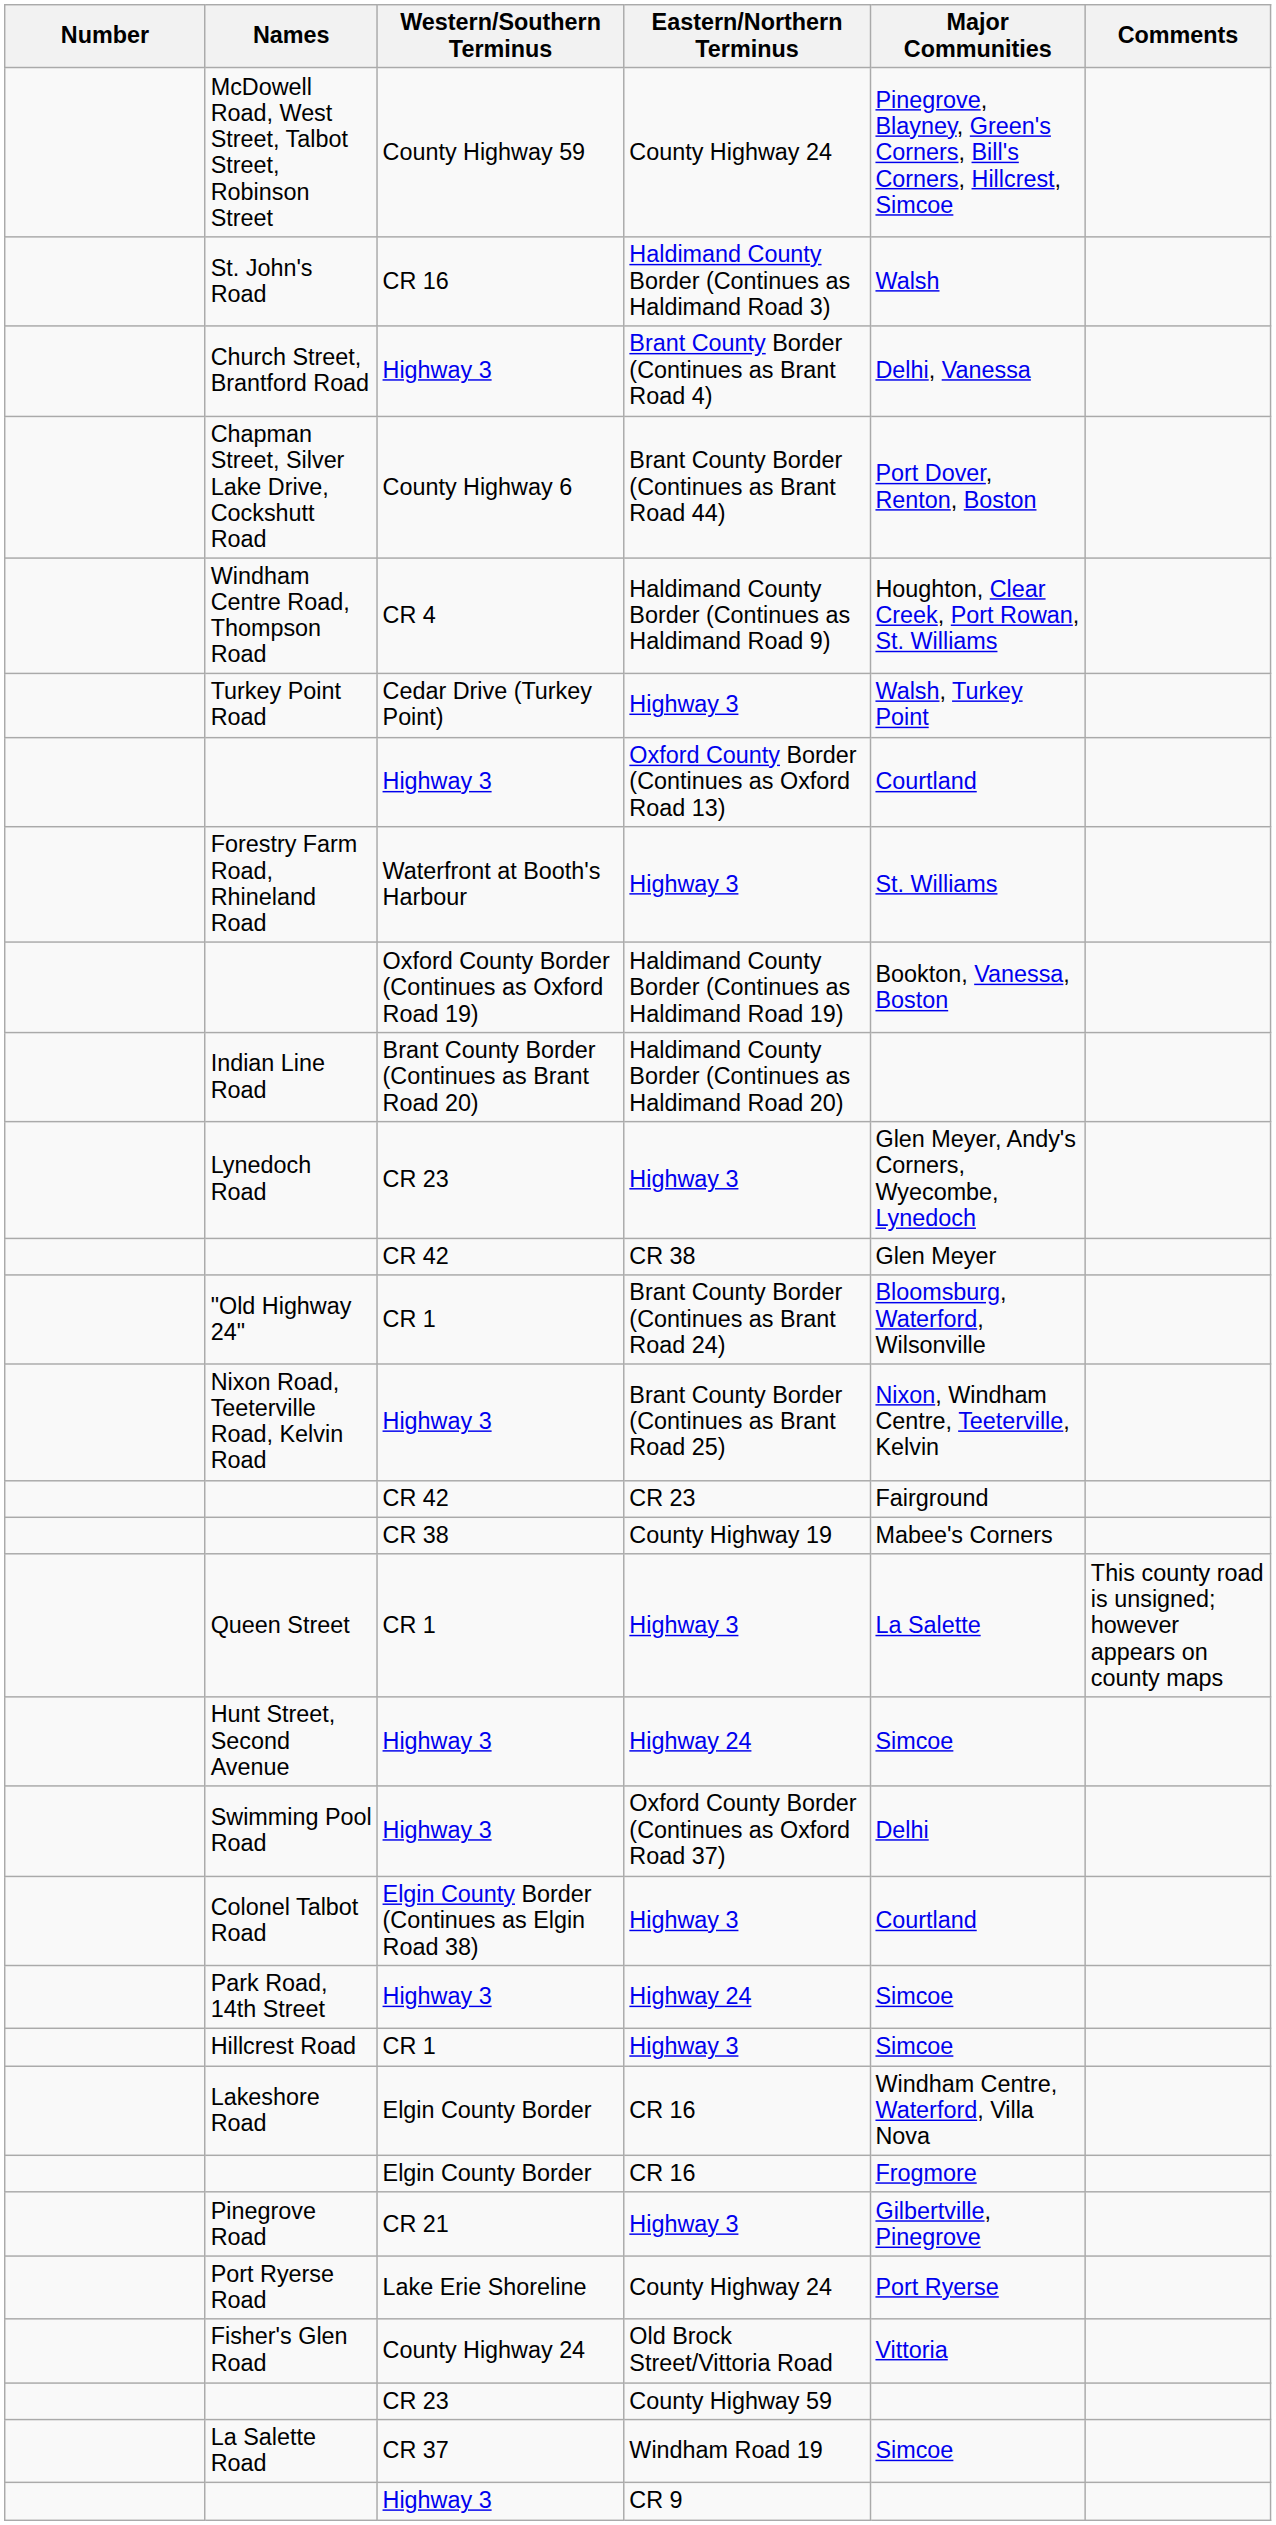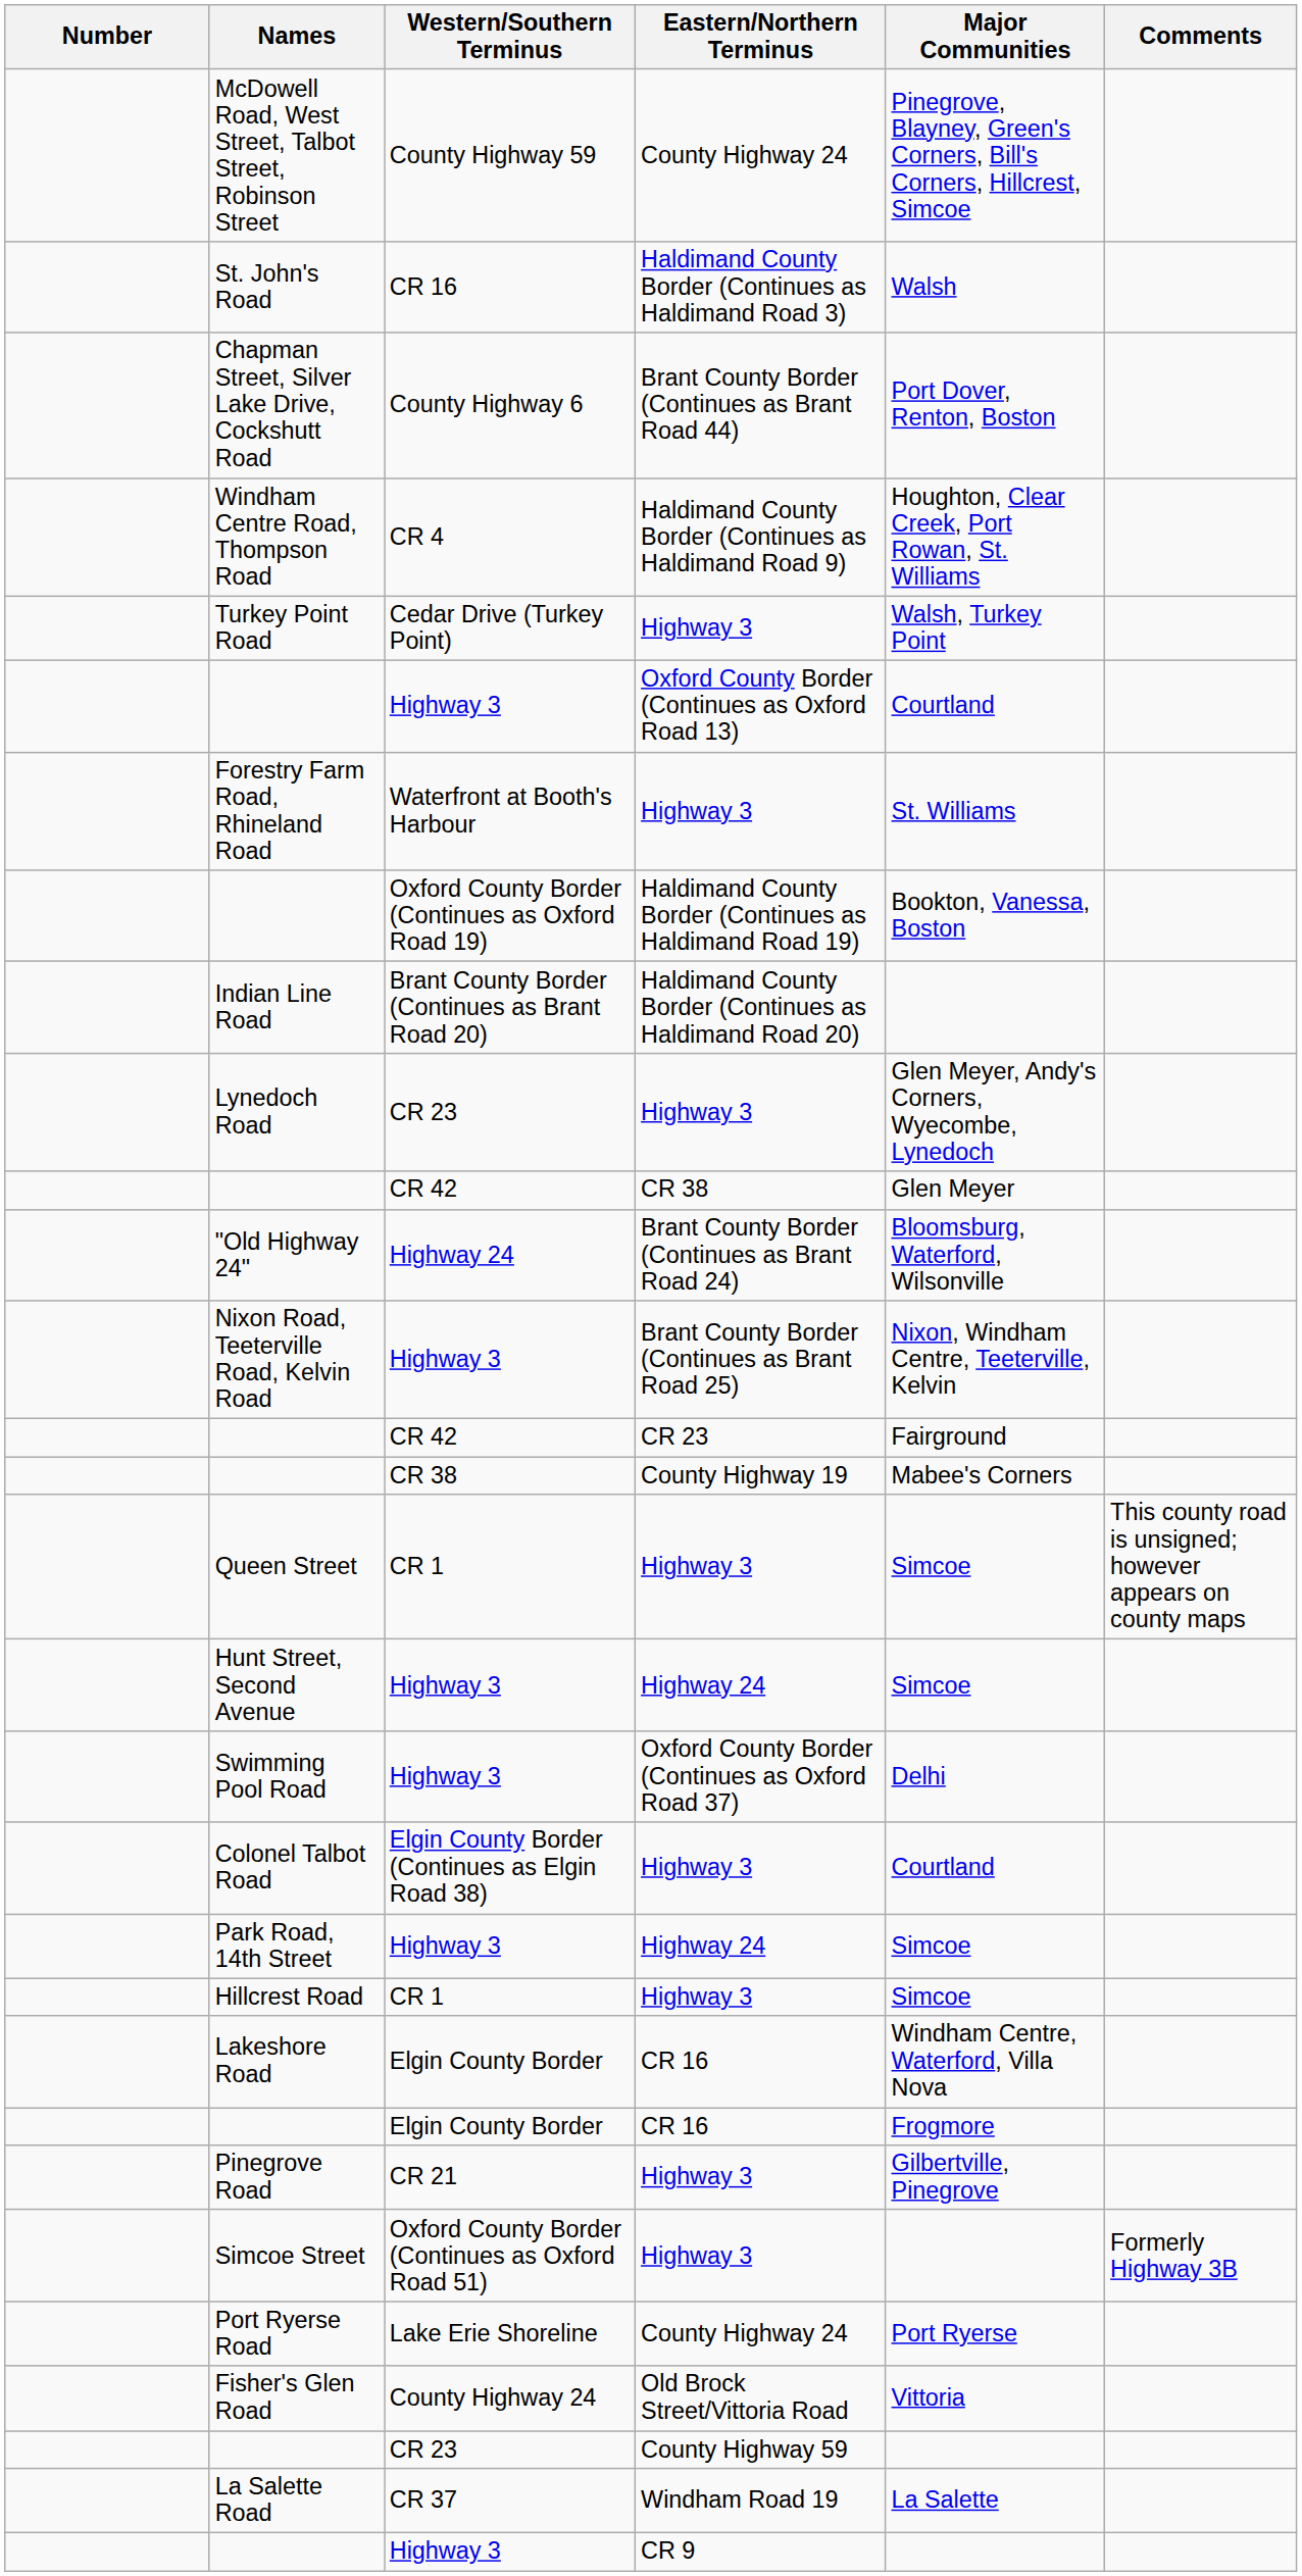 <table class="wikitable sortable">
 <tr>
 <th width="130px" scope="col">Number</th>
 <th scope="col">Names</th>
 <th scope="col">Western/Southern Terminus</th>
 <th scope="col">Eastern/Northern Terminus</th>
 <th class="unsortable" scope="col">Major Communities</th>
 <th class="unsortable" scope="col">Comments</th>
 </tr>
 <tr>
 <td></td>
 <td>McDowell Road, West Street, Talbot Street, Robinson Street</td>
 <td>County Highway 59</td>
 <td>County Highway 24</td>
 <td><a href='#'>Pinegrove</a>, <a href='#'>Blayney</a>, <a href='#'>Green's Corners</a>, <a href='#'>Bill's Corners</a>, <a href='#'>Hillcrest</a>, <a href='#'>Simcoe</a></td>
 <td></td>
 </tr>
 <tr>
 <td></td>
 <td>St. John's Road</td>
 <td>CR 16</td>
 <td><a href='#'>Haldimand County</a> Border (Continues as Haldimand Road 3)</td>
 <td><a href='#'>Walsh</a></td>
-<td></td>
-</tr>
-<tr>
-<td></td>
-<td>Church Street, Brantford Road</td>
-<td><a href='#'>Highway 3</a></td>
-<td><a href='#'>Brant County</a> Border (Continues as Brant Road 4)</td>
-<td><a href='#'>Delhi</a>, <a href='#'>Vanessa</a></td>
 <td></td>
 </tr>
 <tr>
 <td></td>
 <td>Chapman Street, Silver Lake Drive, Cockshutt Road</td>
 <td>County Highway 6</td>
 <td>Brant County Border (Continues as Brant Road 44)</td>
 <td><a href='#'>Port Dover</a>, <a href='#'>Renton</a>, <a href='#'>Boston</a></td>
 <td></td>
 </tr>
 <tr>
 <td></td>
 <td>Windham Centre Road, Thompson Road</td>
 <td>CR 4</td>
 <td>Haldimand County Border (Continues as Haldimand Road 9)</td>
 <td>Houghton, <a href='#'>Clear Creek</a>, <a href='#'>Port Rowan</a>, <a href='#'>St. Williams</a></td>
 <td></td>
 </tr>
 <tr>
 <td></td>
 <td>Turkey Point Road</td>
 <td>Cedar Drive (Turkey Point)</td>
 <td><a href='#'>Highway 3</a></td>
 <td><a href='#'>Walsh</a>, <a href='#'>Turkey Point</a></td>
 <td></td>
 </tr>
 <tr>
 <td></td>
 <td></td>
 <td><a href='#'>Highway 3</a></td>
 <td><a href='#'>Oxford County</a> Border (Continues as Oxford Road 13)</td>
 <td><a href='#'>Courtland</a></td>
 <td></td>
 </tr>
 <tr>
 <td></td>
 <td>Forestry Farm Road, Rhineland Road</td>
 <td>Waterfront at Booth's Harbour</td>
 <td><a href='#'>Highway 3</a></td>
 <td><a href='#'>St. Williams</a></td>
 <td></td>
 </tr>
 <tr>
 <td></td>
 <td></td>
 <td>Oxford County Border (Continues as Oxford Road 19)</td>
 <td>Haldimand County Border (Continues as Haldimand Road 19)</td>
 <td>Bookton, <a href='#'>Vanessa</a>, <a href='#'>Boston</a></td>
 <td></td>
 </tr>
 <tr>
 <td></td>
 <td>Indian Line Road</td>
 <td>Brant County Border (Continues as Brant Road 20)</td>
 <td>Haldimand County Border (Continues as Haldimand Road 20)</td>
 <td></td>
 <td></td>
 </tr>
 <tr>
 <td></td>
 <td>Lynedoch Road</td>
 <td>CR 23</td>
 <td><a href='#'>Highway 3</a></td>
 <td>Glen Meyer, Andy's Corners, Wyecombe, <a href='#'>Lynedoch</a></td>
 <td></td>
 </tr>
 <tr>
 <td></td>
 <td></td>
 <td>CR 42</td>
 <td>CR 38</td>
 <td>Glen Meyer</td>
 <td></td>
 </tr>
 <tr>
 <td></td>
 <td>"Old Highway 24"</td>
-<td>CR 1</td>
+<td><a href='#'>Highway 24</a></td>
 <td>Brant County Border (Continues as Brant Road 24)</td>
 <td><a href='#'>Bloomsburg</a>, <a href='#'>Waterford</a>, Wilsonville</td>
 <td></td>
 </tr>
 <tr>
 <td></td>
 <td>Nixon Road, Teeterville Road, Kelvin Road</td>
 <td><a href='#'>Highway 3</a></td>
 <td>Brant County Border (Continues as Brant Road 25)</td>
 <td><a href='#'>Nixon</a>, Windham Centre, <a href='#'>Teeterville</a>, Kelvin</td>
 <td></td>
 </tr>
 <tr>
 <td></td>
 <td></td>
 <td>CR 42</td>
 <td>CR 23</td>
 <td>Fairground</td>
 <td></td>
 </tr>
 <tr>
 <td></td>
 <td></td>
 <td>CR 38</td>
 <td>County Highway 19</td>
 <td>Mabee's Corners</td>
 <td></td>
 </tr>
 <tr>
 <td></td>
 <td>Queen Street</td>
 <td>CR 1</td>
 <td><a href='#'>Highway 3</a></td>
-<td><a href='#'>La Salette</a></td>
+<td><a href='#'>Simcoe</a></td>
 <td>This county road is unsigned; however appears on county maps</td>
 </tr>
 <tr>
 <td></td>
 <td>Hunt Street, Second Avenue</td>
 <td><a href='#'>Highway 3</a></td>
 <td><a href='#'>Highway 24</a></td>
 <td><a href='#'>Simcoe</a></td>
 <td></td>
 </tr>
 <tr>
 <td></td>
 <td>Swimming Pool Road</td>
 <td><a href='#'>Highway 3</a></td>
 <td>Oxford County Border (Continues as Oxford Road 37)</td>
 <td><a href='#'>Delhi</a></td>
 <td></td>
 </tr>
 <tr>
 <td></td>
 <td>Colonel Talbot Road</td>
 <td><a href='#'>Elgin County</a> Border (Continues as Elgin Road 38)</td>
 <td><a href='#'>Highway 3</a></td>
 <td><a href='#'>Courtland</a></td>
 <td></td>
 </tr>
 <tr>
 <td></td>
 <td>Park Road, 14th Street</td>
 <td><a href='#'>Highway 3</a></td>
 <td><a href='#'>Highway 24</a></td>
 <td><a href='#'>Simcoe</a></td>
 <td></td>
 </tr>
 <tr>
 <td></td>
 <td>Hillcrest Road</td>
 <td>CR 1</td>
 <td><a href='#'>Highway 3</a></td>
 <td><a href='#'>Simcoe</a></td>
 <td></td>
 </tr>
 <tr>
 <td></td>
 <td>Lakeshore Road</td>
 <td>Elgin County Border</td>
 <td>CR 16</td>
 <td>Windham Centre, <a href='#'>Waterford</a>, Villa Nova</td>
 <td></td>
 </tr>
 <tr>
 <td></td>
 <td></td>
 <td>Elgin County Border</td>
 <td>CR 16</td>
 <td><a href='#'>Frogmore</a></td>
 <td></td>
 </tr>
 <tr>
 <td></td>
 <td>Pinegrove Road</td>
 <td>CR 21</td>
 <td><a href='#'>Highway 3</a></td>
 <td><a href='#'>Gilbertville</a>, <a href='#'>Pinegrove</a></td>
 <td></td>
 </tr>
 <tr>
 <td></td>
+<td>Simcoe Street</td>
+<td>Oxford County Border (Continues as Oxford Road 51)</td>
+<td><a href='#'>Highway 3</a></td>
+<td></td>
+<td>Formerly <a href='#'>Highway 3B</a></td>
+</tr>
+<tr>
+<td></td>
 <td>Port Ryerse Road</td>
 <td>Lake Erie Shoreline</td>
 <td>County Highway 24</td>
 <td><a href='#'>Port Ryerse</a></td>
 <td></td>
 </tr>
 <tr>
 <td></td>
 <td>Fisher's Glen Road</td>
 <td>County Highway 24</td>
 <td>Old Brock Street/Vittoria Road</td>
 <td><a href='#'>Vittoria</a></td>
 <td></td>
 </tr>
 <tr>
 <td></td>
 <td></td>
 <td>CR 23</td>
 <td>County Highway 59</td>
 <td></td>
 <td></td>
 </tr>
 <tr>
 <td></td>
 <td>La Salette Road</td>
 <td>CR 37</td>
 <td>Windham Road 19</td>
-<td><a href='#'>Simcoe</a></td>
+<td><a href='#'>La Salette</a></td>
 <td></td>
 </tr>
 <tr>
 <td></td>
 <td></td>
 <td><a href='#'>Highway 3</a></td>
 <td>CR 9</td>
 <td></td>
 <td></td>
 </tr>
 </table>
